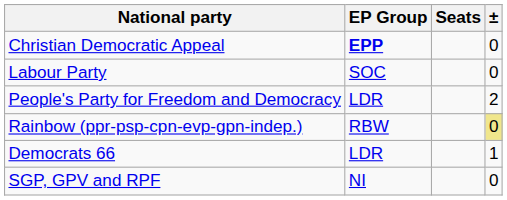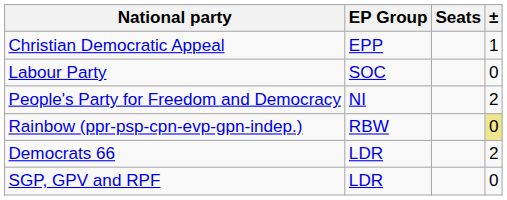 <table class="wikitable">
 <tr>
 <th>National party</th>
 <th>EP Group</th>
 <th>Seats </th>
 <th>±</th>
 </tr>
 <tr>
 <td> <a href='#'>Christian Democratic Appeal</a></td>
-<td><strong> <a href='#'>EPP</a></strong></td>
+<td> <a href='#'>EPP</a></td>
 <td></td>
-<td>0 </td>
+<td>1 </td>
 </tr>
 <tr>
 <td> <a href='#'>Labour Party</a></td>
 <td> <a href='#'>SOC</a></td>
 <td></td>
 <td>0 </td>
 </tr>
 <tr>
 <td> <a href='#'>People's Party for Freedom and Democracy</a></td>
-<td> <a href='#'>LDR</a></td>
+<td> <a href='#'>NI</a></td>
 <td></td>
 <td>2 </td>
 </tr>
 <tr>
 <td> <a href='#'>Rainbow (ppr-psp-cpn-evp-gpn-indep.)</a></td>
 <td> <a href='#'>RBW</a></td>
 <td></td>
 <td style="background: khaki;">0 </td>
 </tr>
 <tr>
 <td> <a href='#'>Democrats 66</a></td>
 <td> <a href='#'>LDR</a></td>
 <td></td>
-<td>1 </td>
+<td>2 </td>
 </tr>
 <tr>
 <td> <a href='#'>SGP, GPV and RPF</a></td>
-<td> <a href='#'>NI</a></td>
+<td> <a href='#'>LDR</a></td>
 <td></td>
 <td>0 </td>
 </tr>
 </table>
